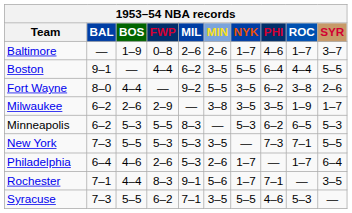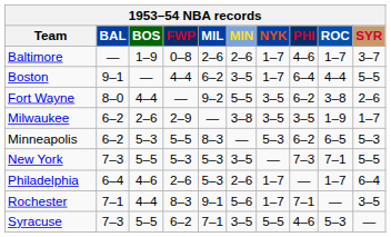 <table class="wikitable" style="font-size:95%; text-align:center;">
 <tr>
 <th colspan=10>1953–54 NBA records</th>
 </tr>
 <tr>
 <th width=100>Team</th>
 <th style="background:#003EA4;color:#FFFFFF;width=35">BAL</th>
 <th style="background:#006400;color:#FFFFFF;width=35">BOS</th>
 <th style="background:#012F6B;color:#D40032;width=35">FWP</th>
 <th style="background:#003EA4;color:#FFFFFF;width=35">MIL</th>
 <th style="background:#7BA4DB;color:#FBE122;width=35">MIN</th>
 <th style="background:#003EA4;color:#E85109;width=35">NYK</th>
 <th style="background:#012F6B;color:#D50033;width=35">PHI</th>
 <th style="background:#0050B0;color:#FFFFFF;width=35">ROC</th>
 <th style="background:#C79968;color:#D20032;width=35">SYR</th>
 </tr>
 <tr>
 <td style="text-align:left;"><a href='#'>Baltimore</a></td>
 <td>—</td>
 <td>1–9</td>
 <td>0–8</td>
 <td>2–6</td>
 <td>2–6</td>
 <td>1–7</td>
 <td>4–6</td>
 <td>1–7</td>
 <td>3–7</td>
 </tr>
 <tr>
 <td style="text-align:left;"><a href='#'>Boston</a></td>
 <td>9–1</td>
 <td>—</td>
 <td>4–4</td>
 <td>6–2</td>
 <td>3–5</td>
-<td>5–5</td>
+<td>1–7</td>
 <td>6–4</td>
 <td>4–4</td>
 <td>5–5</td>
 </tr>
 <tr>
 <td style="text-align:left;"><a href='#'>Fort Wayne</a></td>
 <td>8–0</td>
 <td>4–4</td>
 <td>—</td>
 <td>9–2</td>
 <td>5–5</td>
 <td>3–5</td>
 <td>6–2</td>
 <td>3–8</td>
 <td>2–6</td>
 </tr>
 <tr>
 <td style="text-align:left;"><a href='#'>Milwaukee</a></td>
 <td>6–2</td>
 <td>2–6</td>
 <td>2–9</td>
 <td>—</td>
 <td>3–8</td>
 <td>3–5</td>
 <td>3–5</td>
 <td>1–9</td>
 <td>1–7</td>
 </tr>
 <tr>
 <td style="text-align:left;">Minneapolis</td>
 <td>6–2</td>
 <td>5–3</td>
 <td>5–5</td>
 <td>8–3</td>
 <td>—</td>
 <td>5–3</td>
 <td>6–2</td>
 <td>6–5</td>
 <td>5–3</td>
 </tr>
 <tr>
 <td style="text-align:left;"><a href='#'>New York</a></td>
 <td>7–3</td>
 <td>5–5</td>
 <td>5–3</td>
 <td>5–3</td>
 <td>3–5</td>
 <td>—</td>
 <td>7–3</td>
 <td>7–1</td>
 <td>5–5</td>
 </tr>
 <tr>
 <td style="text-align:left;"><a href='#'>Philadelphia</a></td>
 <td>6–4</td>
 <td>4–6</td>
 <td>2–6</td>
 <td>5–3</td>
 <td>2–6</td>
 <td>1–7</td>
 <td>—</td>
 <td>1–7</td>
 <td>6–4</td>
 </tr>
 <tr>
 <td style="text-align:left;"><a href='#'>Rochester</a></td>
 <td>7–1</td>
 <td>4–4</td>
 <td>8–3</td>
 <td>9–1</td>
 <td>5–6</td>
 <td>1–7</td>
 <td>7–1</td>
 <td>—</td>
 <td>3–5</td>
 </tr>
 <tr>
 <td style="text-align:left;"><a href='#'>Syracuse</a></td>
 <td>7–3</td>
 <td>5–5</td>
 <td>6–2</td>
 <td>7–1</td>
 <td>3–5</td>
 <td>5–5</td>
 <td>4–6</td>
 <td>5–3</td>
 <td>—</td>
 </tr>
 </table>
